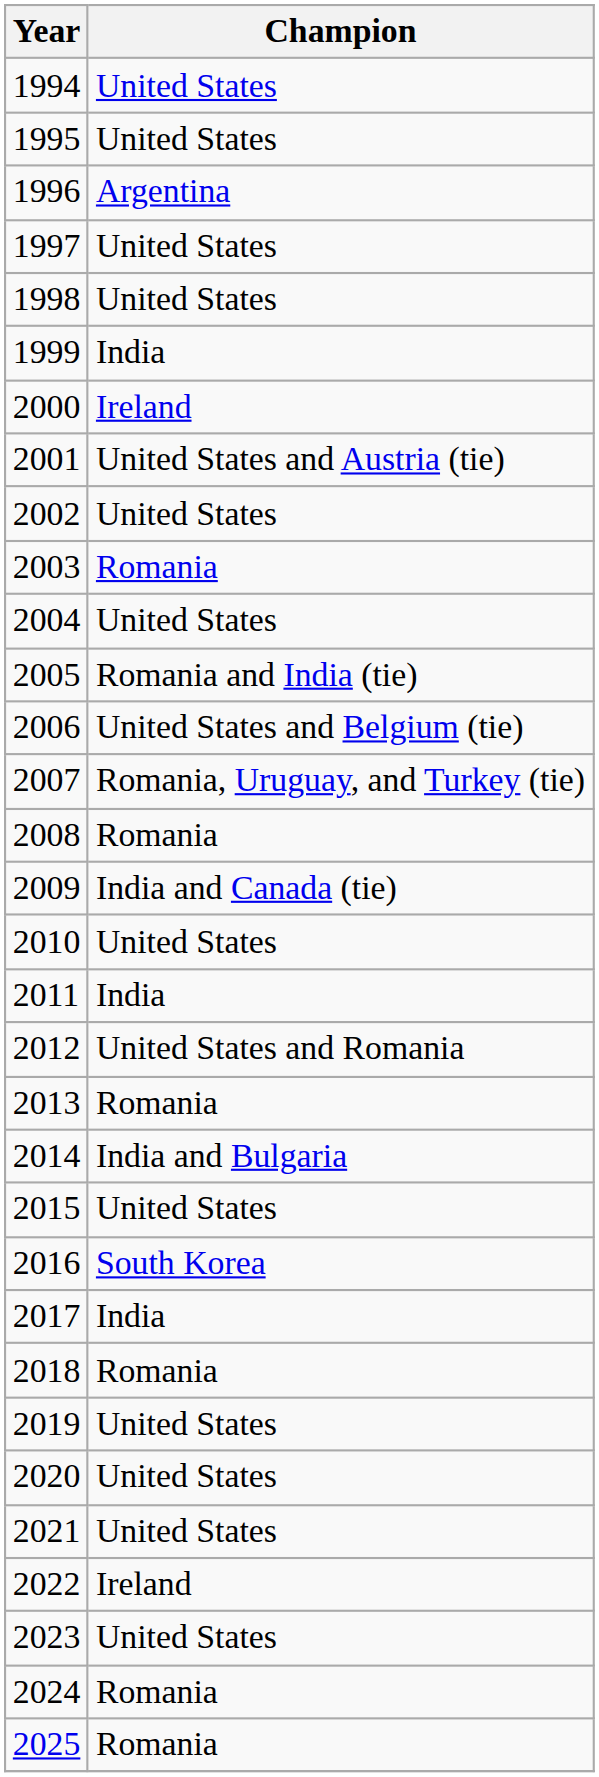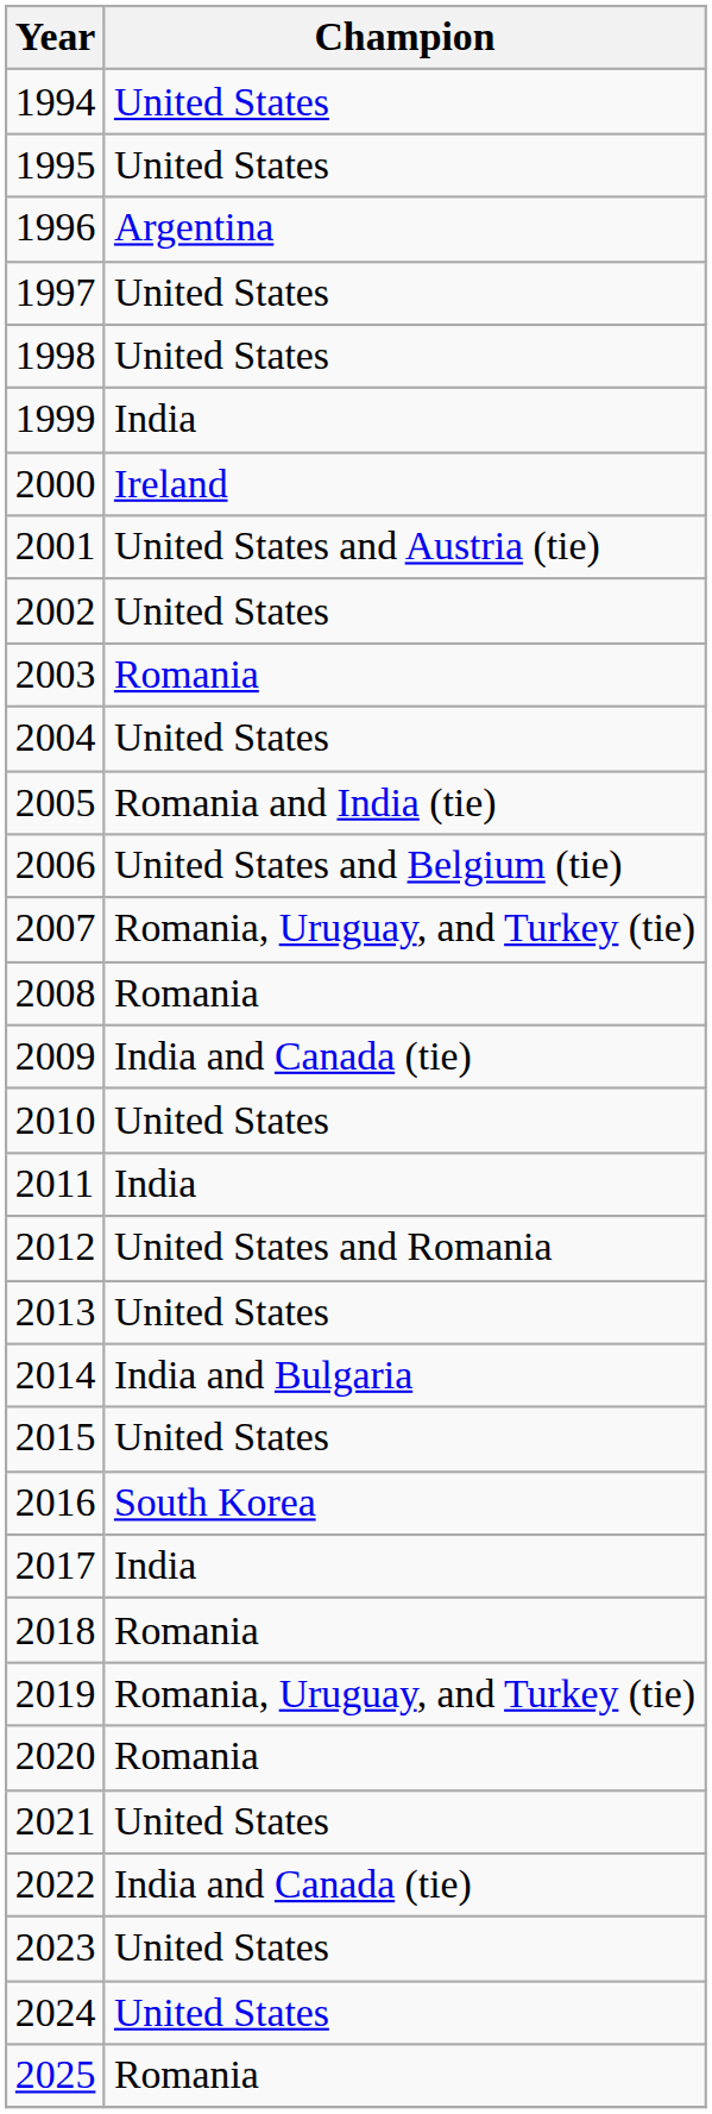 <table class="wikitable">
 <tr>
 <th>Year</th>
 <th>Champion</th>
 </tr>
 <tr>
 <td>1994</td>
 <td><a href='#'>United States</a></td>
 </tr>
 <tr>
 <td>1995</td>
 <td>United States</td>
 </tr>
 <tr>
 <td>1996</td>
 <td><a href='#'>Argentina</a></td>
 </tr>
 <tr>
 <td>1997</td>
 <td>United States</td>
 </tr>
 <tr>
 <td>1998</td>
 <td>United States</td>
 </tr>
 <tr>
 <td>1999</td>
 <td>India</td>
 </tr>
 <tr>
 <td>2000</td>
 <td><a href='#'>Ireland</a></td>
 </tr>
 <tr>
 <td>2001</td>
 <td>United States and <a href='#'>Austria</a> (tie)</td>
 </tr>
 <tr>
 <td>2002</td>
 <td>United States</td>
 </tr>
 <tr>
 <td>2003</td>
 <td><a href='#'>Romania</a></td>
 </tr>
 <tr>
 <td>2004</td>
 <td>United States</td>
 </tr>
 <tr>
 <td>2005</td>
 <td>Romania and <a href='#'>India</a> (tie)</td>
 </tr>
 <tr>
 <td>2006</td>
 <td>United States and <a href='#'>Belgium</a> (tie)</td>
 </tr>
 <tr>
 <td>2007</td>
 <td>Romania, <a href='#'>Uruguay</a>, and <a href='#'>Turkey</a> (tie)</td>
 </tr>
 <tr>
 <td>2008</td>
 <td>Romania</td>
 </tr>
 <tr>
 <td>2009</td>
 <td>India and <a href='#'>Canada</a> (tie)</td>
 </tr>
 <tr>
 <td>2010</td>
 <td>United States</td>
 </tr>
 <tr>
 <td>2011</td>
 <td>India</td>
 </tr>
 <tr>
 <td>2012</td>
 <td>United States and Romania</td>
 </tr>
 <tr>
 <td>2013</td>
-<td>Romania</td>
+<td>United States</td>
 </tr>
 <tr>
 <td>2014</td>
 <td>India and <a href='#'>Bulgaria</a></td>
 </tr>
 <tr>
 <td>2015</td>
 <td>United States</td>
 </tr>
 <tr>
 <td>2016</td>
 <td><a href='#'>South Korea</a></td>
 </tr>
 <tr>
 <td>2017</td>
 <td>India</td>
 </tr>
 <tr>
 <td>2018</td>
 <td>Romania</td>
 </tr>
 <tr>
 <td>2019</td>
-<td>United States</td>
+<td>Romania, <a href='#'>Uruguay</a>, and <a href='#'>Turkey</a> (tie)</td>
 </tr>
 <tr>
 <td>2020</td>
-<td>United States</td>
+<td>Romania</td>
 </tr>
 <tr>
 <td>2021</td>
 <td>United States</td>
 </tr>
 <tr>
 <td>2022</td>
-<td>Ireland</td>
+<td>India and <a href='#'>Canada</a> (tie)</td>
 </tr>
 <tr>
 <td>2023</td>
 <td>United States</td>
 </tr>
 <tr>
 <td>2024</td>
-<td>Romania</td>
+<td><a href='#'>United States</a></td>
 </tr>
 <tr>
 <td><a href='#'>2025</a></td>
 <td>Romania</td>
 </tr>
 <tr>
 </tr>
 </table>
